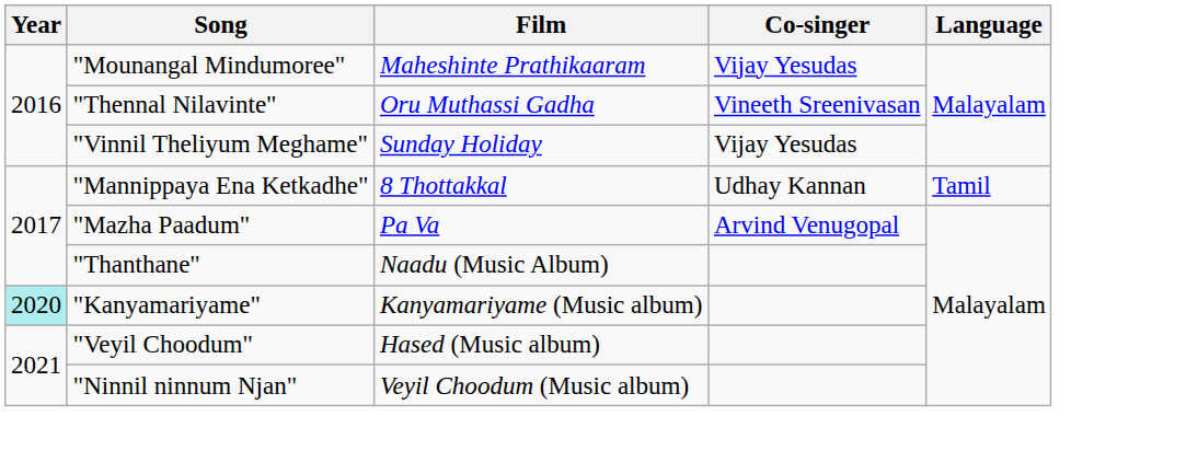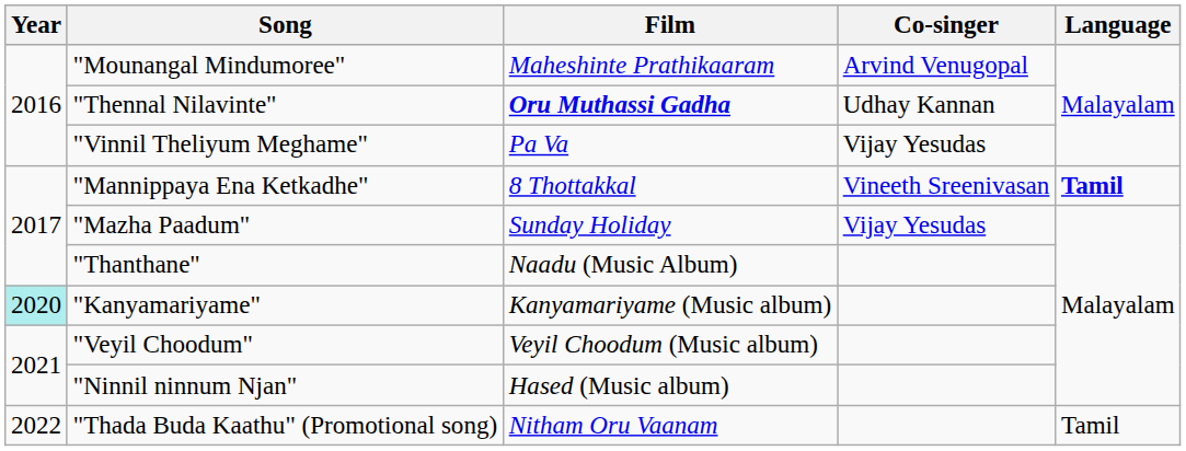 <table class="wikitable">
 <tr style="background:#ccc; text-align:center;">
 <th>Year</th>
 <th>Song</th>
 <th>Film</th>
 <th>Co-singer</th>
 <th>Language</th>
 </tr>
 <tr>
 <td rowspan=3>2016</td>
 <td>"Mounangal Mindumoree"</td>
 <td><em><a href='#'>Maheshinte Prathikaaram</a></em></td>
-<td><a href='#'>Vijay Yesudas</a></td>
+<td><a href='#'>Arvind Venugopal</a></td>
 <td rowspan=3><a href='#'>Malayalam</a></td>
 </tr>
 <tr>
 <td>"Thennal Nilavinte"</td>
-<td><em><a href='#'>Oru Muthassi Gadha</a></em></td>
-<td><a href='#'>Vineeth Sreenivasan</a></td>
+<td><strong><em><a href='#'>Oru Muthassi Gadha</a></em></strong></td>
+<td>Udhay Kannan</td>
 </tr>
 <tr>
 <td>"Vinnil Theliyum Meghame"</td>
-<td><em><a href='#'>Sunday Holiday</a></em></td>
+<td><em><a href='#'>Pa Va</a></em></td>
 <td>Vijay Yesudas</td>
 </tr>
 <tr>
 <td rowspan=3>2017</td>
 <td>"Mannippaya Ena Ketkadhe"</td>
 <td><em><a href='#'>8 Thottakkal</a></em></td>
-<td>Udhay Kannan</td>
-<td><a href='#'>Tamil</a></td>
+<td><a href='#'>Vineeth Sreenivasan</a></td>
+<td><strong><a href='#'>Tamil</a></strong></td>
 </tr>
 <tr>
 <td>"Mazha Paadum"</td>
-<td><em><a href='#'>Pa Va</a></em></td>
-<td><a href='#'>Arvind Venugopal</a></td>
+<td><em><a href='#'>Sunday Holiday</a></em></td>
+<td><a href='#'>Vijay Yesudas</a></td>
 <td rowspan=5>Malayalam</td>
 </tr>
 <tr>
 <td>"Thanthane"</td>
 <td><em>Naadu</em> (Music Album)</td>
 <td></td>
 </tr>
 <tr>
 <td style="background: paleturquoise;">2020</td>
 <td>"Kanyamariyame"</td>
 <td><em>Kanyamariyame</em> (Music album)</td>
 <td></td>
 </tr>
 <tr>
 <td Rowspan=2>2021</td>
 <td>"Veyil Choodum"</td>
-<td><em>Hased</em> (Music album)</td>
+<td><em>Veyil Choodum</em> (Music album)</td>
 <td></td>
 </tr>
 <tr>
 <td>"Ninnil ninnum Njan"</td>
-<td><em>Veyil Choodum</em> (Music album)</td>
+<td><em>Hased</em> (Music album)</td>
+</tr>
+<tr>
+<td>2022</td>
+<td>"Thada Buda Kaathu" (Promotional song)</td>
+<td><em><a href='#'>Nitham Oru Vaanam</a></em></td>
+<td></td>
+<td>Tamil</td>
 </tr>
 </table>
